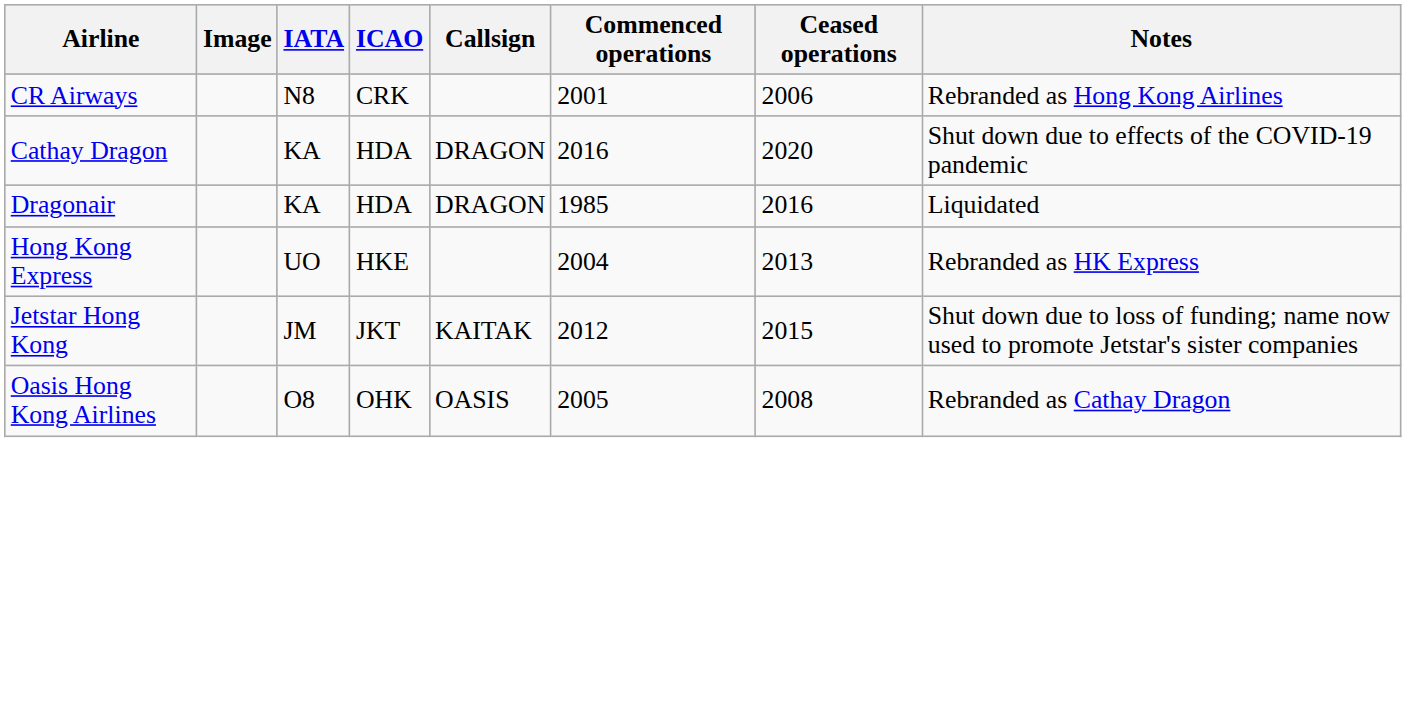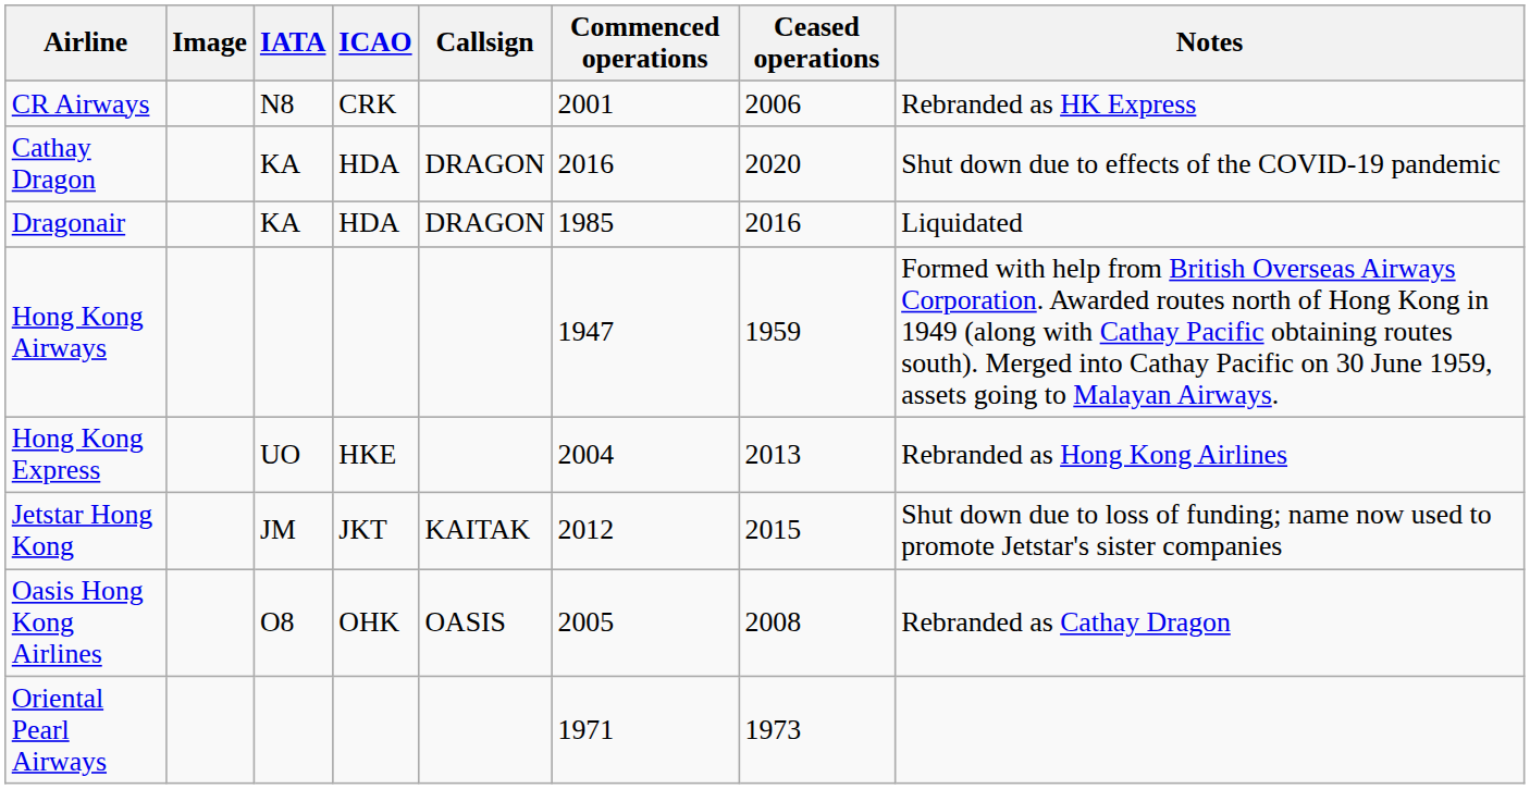 <table class="wikitable sortable">
 <tr valign="middle">
 <th>Airline</th>
 <th>Image</th>
 <th><a href='#'>IATA</a></th>
 <th><a href='#'>ICAO</a></th>
 <th>Callsign</th>
 <th>Commenced operations</th>
 <th>Ceased operations</th>
 <th>Notes</th>
 </tr>
 <tr>
 <td><a href='#'>CR Airways</a></td>
 <td></td>
 <td>N8</td>
 <td>CRK</td>
 <td></td>
 <td>2001</td>
 <td>2006</td>
-<td>Rebranded as <a href='#'>Hong Kong Airlines</a></td>
+<td>Rebranded as <a href='#'>HK Express</a></td>
 </tr>
 <tr>
 <td><a href='#'>Cathay Dragon</a></td>
 <td></td>
 <td>KA</td>
 <td>HDA</td>
 <td>DRAGON</td>
 <td>2016</td>
 <td>2020</td>
 <td>Shut down due to effects of the COVID-19 pandemic</td>
 </tr>
 <tr>
 <td><a href='#'>Dragonair</a></td>
 <td></td>
 <td>KA</td>
 <td>HDA</td>
 <td>DRAGON</td>
 <td>1985</td>
 <td>2016</td>
 <td>Liquidated</td>
 </tr>
 <tr>
+<td><a href='#'>Hong Kong Airways</a></td>
+<td></td>
+<td></td>
+<td></td>
+<td></td>
+<td>1947</td>
+<td>1959</td>
+<td>Formed with help from <a href='#'>British Overseas Airways Corporation</a>. Awarded routes north of Hong Kong in 1949 (along with <a href='#'>Cathay Pacific</a> obtaining routes south). Merged into Cathay Pacific on 30 June 1959, assets going to <a href='#'>Malayan Airways</a>.</td>
+</tr>
+<tr>
 <td><a href='#'>Hong Kong Express</a></td>
 <td></td>
 <td>UO</td>
 <td>HKE</td>
 <td></td>
 <td>2004</td>
 <td>2013</td>
-<td>Rebranded as <a href='#'>HK Express</a></td>
+<td>Rebranded as <a href='#'>Hong Kong Airlines</a></td>
 </tr>
 <tr>
 <td><a href='#'>Jetstar Hong Kong</a></td>
 <td></td>
 <td>JM</td>
 <td>JKT</td>
 <td>KAITAK</td>
 <td>2012</td>
 <td>2015</td>
 <td>Shut down due to loss of funding; name now used to promote Jetstar's sister companies</td>
 </tr>
 <tr>
 <td><a href='#'>Oasis Hong Kong Airlines</a></td>
 <td></td>
 <td>O8</td>
 <td>OHK</td>
 <td>OASIS</td>
 <td>2005</td>
 <td>2008</td>
 <td>Rebranded as <a href='#'>Cathay Dragon</a></td>
 </tr>
+<tr>
+<td><a href='#'>Oriental Pearl Airways</a></td>
+<td></td>
+<td></td>
+<td></td>
+<td></td>
+<td>1971</td>
+<td>1973</td>
+<td></td>
+</tr>
 </table>
